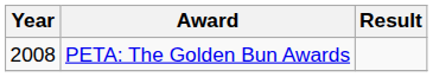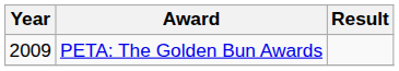 <table class="wikitable">
 <tr>
 <th>Year</th>
 <th>Award</th>
 <th>Result</th>
 </tr>
 <tr>
-<td>2008</td>
+<td>2009</td>
 <td><a href='#'>PETA: The Golden Bun Awards</a></td>
 <td></td>
 </tr>
 <tr>
 </tr>
 </table>
